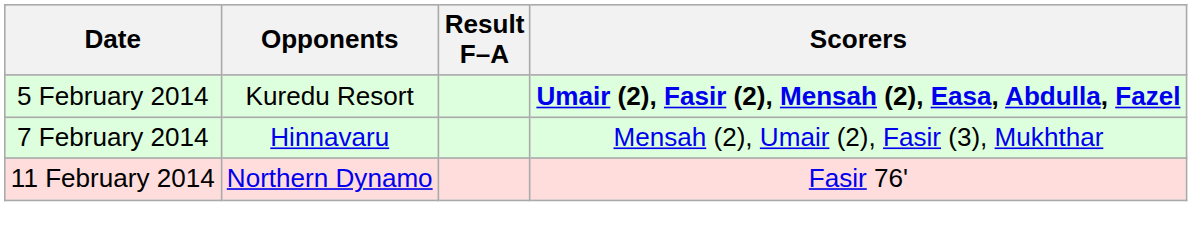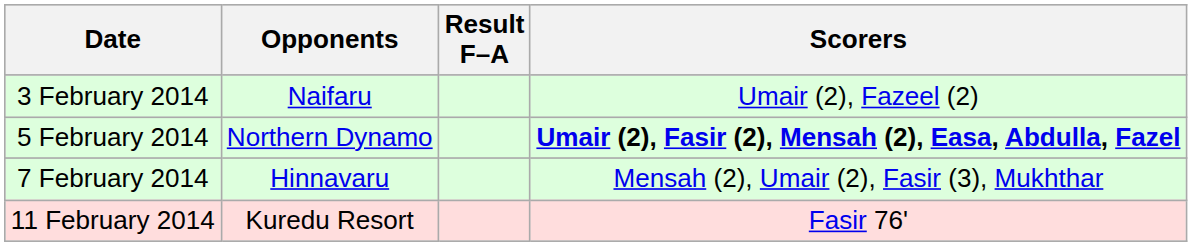 <table class="wikitable" style="text-align:center">
 <tr>
 <th>Date</th>
 <th>Opponents</th>
 <th>Result<br>F–A</th>
 <th>Scorers</th>
 </tr>
 <tr bgcolor="#ddffdd">
+<td>3 February 2014</td>
+<td><a href='#'>Naifaru</a></td>
+<td></td>
+<td><a href='#'>Umair</a> (2), <a href='#'>Fazeel</a> (2)</td>
+</tr>
+<tr bgcolor="#ddffdd">
 <td>5 February 2014</td>
-<td>Kuredu Resort</td>
+<td> <a href='#'>Northern Dynamo</a></td>
 <td></td>
 <td><strong><a href='#'>Umair</a> (2), <a href='#'>Fasir</a> (2), <a href='#'>Mensah</a> (2), <a href='#'>Easa</a>, <a href='#'>Abdulla</a>, <a href='#'>Fazel</a></strong></td>
 </tr>
 <tr bgcolor="#ddffdd">
 <td>7 February 2014</td>
 <td><a href='#'>Hinnavaru</a></td>
 <td></td>
 <td><a href='#'>Mensah</a> (2), <a href='#'>Umair</a> (2), <a href='#'>Fasir</a> (3), <a href='#'>Mukhthar</a></td>
 </tr>
 <tr bgcolor="#ffdddd">
 <td>11 February 2014</td>
-<td> <a href='#'>Northern Dynamo</a></td>
+<td>Kuredu Resort</td>
 <td></td>
 <td><a href='#'>Fasir</a> 76'</td>
 </tr>
 </table>
